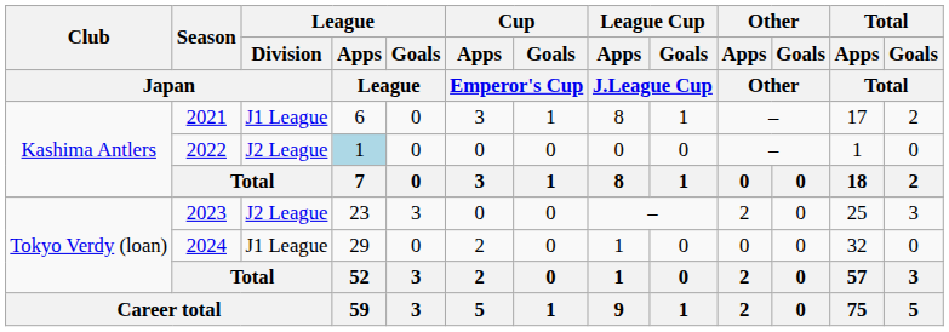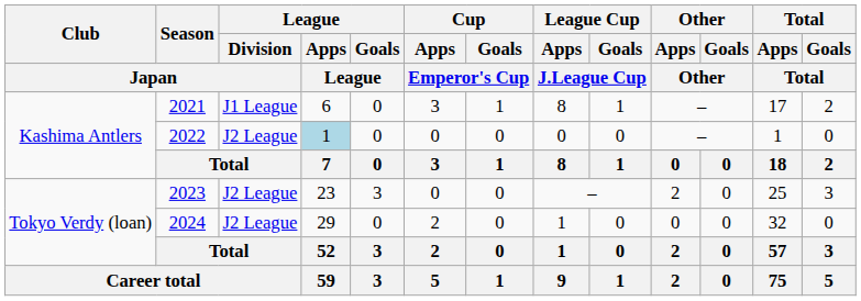 <table class="wikitable" style="text-align:center;">
 <tr>
 <th rowspan=2>Club</th>
 <th rowspan=2>Season</th>
 <th colspan=3>League</th>
 <th colspan=2>Cup</th>
 <th colspan=2>League Cup</th>
 <th colspan=2>Other</th>
 <th colspan=2>Total</th>
 </tr>
 <tr>
 <th>Division</th>
 <th>Apps</th>
 <th>Goals</th>
 <th>Apps</th>
 <th>Goals</th>
 <th>Apps</th>
 <th>Goals</th>
 <th>Apps</th>
 <th>Goals</th>
 <th>Apps</th>
 <th>Goals</th>
 </tr>
 <tr>
 <th colspan=3>Japan</th>
 <th colspan=2>League</th>
 <th colspan=2><a href='#'>Emperor's Cup</a></th>
 <th colspan=2><a href='#'>J.League Cup</a></th>
 <th colspan=2>Other</th>
 <th colspan=2>Total</th>
 </tr>
 <tr>
 <td rowspan="3"><a href='#'>Kashima Antlers</a></td>
 <td><a href='#'>2021</a></td>
 <td><a href='#'>J1 League</a></td>
 <td>6</td>
 <td>0</td>
 <td>3</td>
 <td>1</td>
 <td>8</td>
 <td>1</td>
 <td colspan="2">–</td>
 <td>17</td>
 <td>2</td>
 </tr>
 <tr>
 <td><a href='#'>2022</a></td>
 <td><a href='#'>J2 League</a></td>
 <td style="background: lightblue;">1</td>
 <td>0</td>
 <td>0</td>
 <td>0</td>
 <td>0</td>
 <td>0</td>
 <td colspan="2">–</td>
 <td>1</td>
 <td>0</td>
 </tr>
 <tr>
 <th colspan="2">Total</th>
 <th>7</th>
 <th>0</th>
 <th>3</th>
 <th>1</th>
 <th>8</th>
 <th>1</th>
 <th>0</th>
 <th>0</th>
 <th>18</th>
 <th>2</th>
 </tr>
 <tr>
 <td rowspan="3"><a href='#'>Tokyo Verdy</a> (loan)</td>
 <td><a href='#'>2023</a></td>
 <td><a href='#'>J2 League</a></td>
 <td>23</td>
 <td>3</td>
 <td>0</td>
 <td>0</td>
 <td colspan="2">–</td>
 <td>2</td>
 <td>0</td>
 <td>25</td>
 <td>3</td>
 </tr>
 <tr>
 <td><a href='#'>2024</a></td>
-<td>J1 League</td>
+<td><a href='#'>J2 League</a></td>
 <td>29</td>
 <td>0</td>
 <td>2</td>
 <td>0</td>
 <td>1</td>
 <td>0</td>
 <td>0</td>
 <td>0</td>
 <td>32</td>
 <td>0</td>
 </tr>
 <tr>
 <th colspan="2">Total</th>
 <th>52</th>
 <th>3</th>
 <th>2</th>
 <th>0</th>
 <th>1</th>
 <th>0</th>
 <th>2</th>
 <th>0</th>
 <th>57</th>
 <th>3</th>
 </tr>
 <tr>
 <th colspan=3>Career total</th>
 <th>59</th>
 <th>3</th>
 <th>5</th>
 <th>1</th>
 <th>9</th>
 <th>1</th>
 <th>2</th>
 <th>0</th>
 <th>75</th>
 <th>5</th>
 </tr>
 </table>
